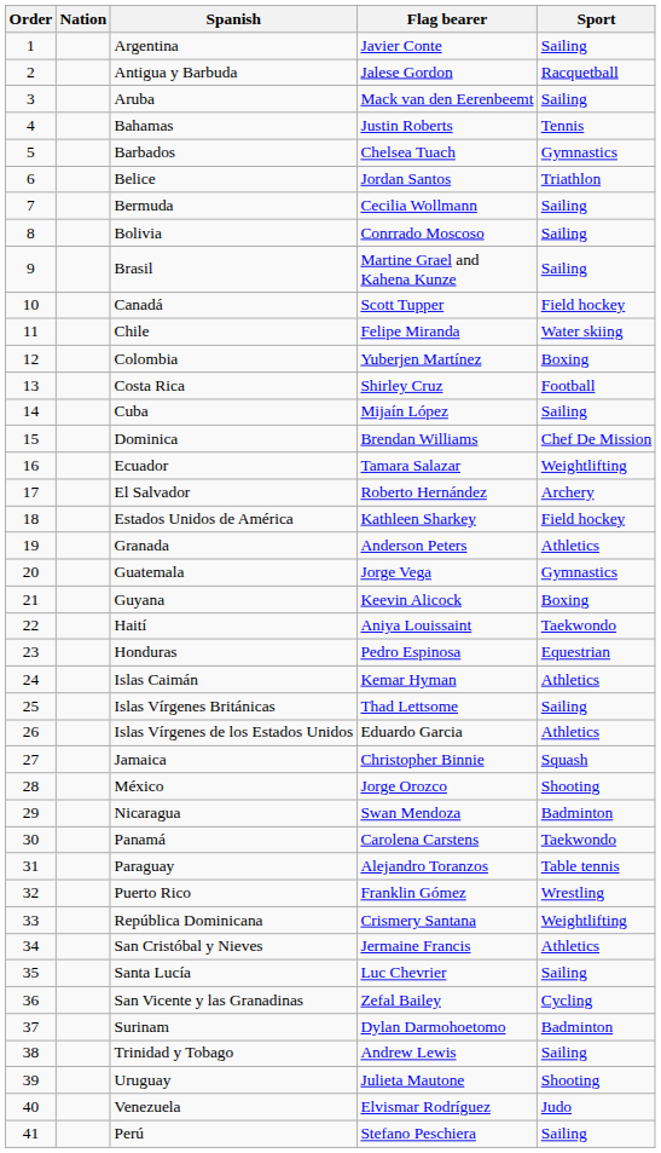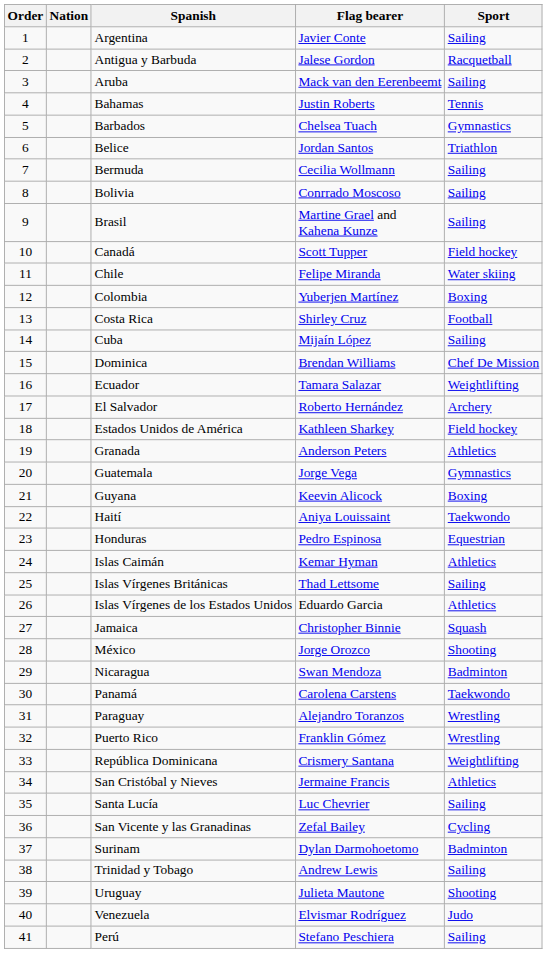 <table class="sortable wikitable" style="font-size:90%">
 <tr>
 <th>Order</th>
 <th>Nation</th>
 <th>Spanish</th>
 <th>Flag bearer</th>
 <th>Sport</th>
 </tr>
 <tr>
 <td align=center>1</td>
 <td></td>
 <td>Argentina</td>
 <td><a href='#'>Javier Conte</a></td>
 <td><a href='#'>Sailing</a></td>
 </tr>
 <tr>
 <td align=center>2</td>
 <td></td>
 <td>Antigua y Barbuda</td>
 <td><a href='#'>Jalese Gordon</a></td>
 <td><a href='#'>Racquetball</a></td>
 </tr>
 <tr>
 <td align=center>3</td>
 <td></td>
 <td>Aruba</td>
 <td><a href='#'>Mack van den Eerenbeemt</a></td>
 <td><a href='#'>Sailing</a></td>
 </tr>
 <tr>
 <td align=center>4</td>
 <td></td>
 <td>Bahamas</td>
 <td><a href='#'>Justin Roberts</a></td>
 <td><a href='#'>Tennis</a></td>
 </tr>
 <tr>
 <td align=center>5</td>
 <td></td>
 <td>Barbados</td>
 <td><a href='#'>Chelsea Tuach</a></td>
 <td><a href='#'>Gymnastics</a></td>
 </tr>
 <tr>
 <td align=center>6</td>
 <td></td>
 <td>Belice</td>
 <td><a href='#'>Jordan Santos</a></td>
 <td><a href='#'>Triathlon</a></td>
 </tr>
 <tr>
 <td align=center>7</td>
 <td></td>
 <td>Bermuda</td>
 <td><a href='#'>Cecilia Wollmann</a></td>
 <td><a href='#'>Sailing</a></td>
 </tr>
 <tr>
 <td align=center>8</td>
 <td></td>
 <td>Bolivia</td>
 <td><a href='#'>Conrrado Moscoso</a></td>
 <td><a href='#'>Sailing</a></td>
 </tr>
 <tr>
 <td align=center>9</td>
 <td></td>
 <td>Brasil</td>
 <td><a href='#'>Martine Grael</a> and<br><a href='#'>Kahena Kunze</a></td>
 <td><a href='#'>Sailing</a></td>
 </tr>
 <tr>
 <td align=center>10</td>
 <td></td>
 <td>Canadá</td>
 <td><a href='#'>Scott Tupper</a></td>
 <td><a href='#'>Field hockey</a></td>
 </tr>
 <tr>
 <td align=center>11</td>
 <td></td>
 <td>Chile</td>
 <td><a href='#'>Felipe Miranda</a></td>
 <td><a href='#'>Water skiing</a></td>
 </tr>
 <tr>
 <td align=center>12</td>
 <td></td>
 <td>Colombia</td>
 <td><a href='#'>Yuberjen Martínez</a></td>
 <td><a href='#'>Boxing</a></td>
 </tr>
 <tr>
 <td align=center>13</td>
 <td></td>
 <td>Costa Rica</td>
 <td><a href='#'>Shirley Cruz</a></td>
 <td><a href='#'>Football</a></td>
 </tr>
 <tr>
 <td align=center>14</td>
 <td></td>
 <td>Cuba</td>
 <td><a href='#'>Mijaín López</a></td>
 <td><a href='#'>Sailing</a></td>
 </tr>
 <tr>
 <td align=center>15</td>
 <td></td>
 <td>Dominica</td>
 <td><a href='#'>Brendan Williams</a></td>
 <td><a href='#'>Chef De Mission</a></td>
 </tr>
 <tr>
 <td align=center>16</td>
 <td></td>
 <td>Ecuador</td>
 <td><a href='#'>Tamara Salazar</a></td>
 <td><a href='#'>Weightlifting</a></td>
 </tr>
 <tr>
 <td align=center>17</td>
 <td></td>
 <td>El Salvador</td>
 <td><a href='#'>Roberto Hernández</a></td>
 <td><a href='#'>Archery</a></td>
 </tr>
 <tr>
 <td align=center>18</td>
 <td></td>
 <td>Estados Unidos de América</td>
 <td><a href='#'>Kathleen Sharkey</a></td>
 <td><a href='#'>Field hockey</a></td>
 </tr>
 <tr>
 <td align=center>19</td>
 <td></td>
 <td>Granada</td>
 <td><a href='#'>Anderson Peters</a></td>
 <td><a href='#'>Athletics</a></td>
 </tr>
 <tr>
 <td align=center>20</td>
 <td></td>
 <td>Guatemala</td>
 <td><a href='#'>Jorge Vega</a></td>
 <td><a href='#'>Gymnastics</a></td>
 </tr>
 <tr>
 <td align=center>21</td>
 <td></td>
 <td>Guyana</td>
 <td><a href='#'>Keevin Alicock</a></td>
 <td><a href='#'>Boxing</a></td>
 </tr>
 <tr>
 <td align=center>22</td>
 <td></td>
 <td>Haití</td>
 <td><a href='#'>Aniya Louissaint</a></td>
 <td><a href='#'>Taekwondo</a></td>
 </tr>
 <tr>
 <td align=center>23</td>
 <td></td>
 <td>Honduras</td>
 <td><a href='#'>Pedro Espinosa</a></td>
 <td><a href='#'>Equestrian</a></td>
 </tr>
 <tr>
 <td align=center>24</td>
 <td></td>
 <td>Islas Caimán</td>
 <td><a href='#'>Kemar Hyman</a></td>
 <td><a href='#'>Athletics</a></td>
 </tr>
 <tr>
 <td align=center>25</td>
 <td></td>
 <td>Islas Vírgenes Británicas</td>
 <td><a href='#'>Thad Lettsome</a></td>
 <td><a href='#'>Sailing</a></td>
 </tr>
 <tr>
 <td align=center>26</td>
 <td></td>
 <td>Islas Vírgenes de los Estados Unidos</td>
 <td>Eduardo Garcia</td>
 <td><a href='#'>Athletics</a></td>
 </tr>
 <tr>
 <td align=center>27</td>
 <td></td>
 <td>Jamaica</td>
 <td><a href='#'>Christopher Binnie</a></td>
 <td><a href='#'>Squash</a></td>
 </tr>
 <tr>
 <td align=center>28</td>
 <td></td>
 <td>México</td>
 <td><a href='#'>Jorge Orozco</a></td>
 <td><a href='#'>Shooting</a></td>
 </tr>
 <tr>
 <td align=center>29</td>
 <td></td>
 <td>Nicaragua</td>
 <td><a href='#'>Swan Mendoza</a></td>
 <td><a href='#'>Badminton</a></td>
 </tr>
 <tr>
 <td align=center>30</td>
 <td></td>
 <td>Panamá</td>
 <td><a href='#'>Carolena Carstens</a></td>
 <td><a href='#'>Taekwondo</a></td>
 </tr>
 <tr>
 <td align=center>31</td>
 <td></td>
 <td>Paraguay</td>
 <td><a href='#'>Alejandro Toranzos</a></td>
-<td><a href='#'>Table tennis</a></td>
+<td><a href='#'>Wrestling</a></td>
 </tr>
 <tr>
 <td align=center>32</td>
 <td></td>
 <td>Puerto Rico</td>
 <td><a href='#'>Franklin Gómez</a></td>
 <td><a href='#'>Wrestling</a></td>
 </tr>
 <tr>
 <td align=center>33</td>
 <td></td>
 <td>República Dominicana</td>
 <td><a href='#'>Crismery Santana</a></td>
 <td><a href='#'>Weightlifting</a></td>
 </tr>
 <tr>
 <td align=center>34</td>
 <td></td>
 <td>San Cristóbal y Nieves</td>
 <td><a href='#'>Jermaine Francis</a></td>
 <td><a href='#'>Athletics</a></td>
 </tr>
 <tr>
 <td align=center>35</td>
 <td></td>
 <td>Santa Lucía</td>
 <td><a href='#'>Luc Chevrier</a></td>
 <td><a href='#'>Sailing</a></td>
 </tr>
 <tr>
 <td align=center>36</td>
 <td></td>
 <td>San Vicente y las Granadinas</td>
 <td><a href='#'>Zefal Bailey</a></td>
 <td><a href='#'>Cycling</a></td>
 </tr>
 <tr>
 <td align=center>37</td>
 <td></td>
 <td>Surinam</td>
 <td><a href='#'>Dylan Darmohoetomo</a></td>
 <td><a href='#'>Badminton</a></td>
 </tr>
 <tr>
 <td align=center>38</td>
 <td></td>
 <td>Trinidad y Tobago</td>
 <td><a href='#'>Andrew Lewis</a></td>
 <td><a href='#'>Sailing</a></td>
 </tr>
 <tr>
 <td align=center>39</td>
 <td></td>
 <td>Uruguay</td>
 <td><a href='#'>Julieta Mautone</a></td>
 <td><a href='#'>Shooting</a></td>
 </tr>
 <tr>
 <td align=center>40</td>
 <td></td>
 <td>Venezuela</td>
 <td><a href='#'>Elvismar Rodríguez</a></td>
 <td><a href='#'>Judo</a></td>
 </tr>
 <tr>
 <td align=center>41</td>
 <td></td>
 <td>Perú</td>
 <td><a href='#'>Stefano Peschiera</a></td>
 <td><a href='#'>Sailing</a></td>
 </tr>
 </table>
